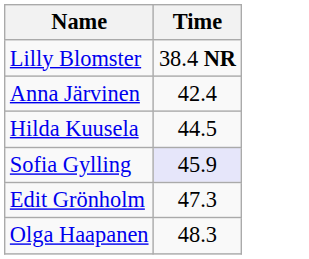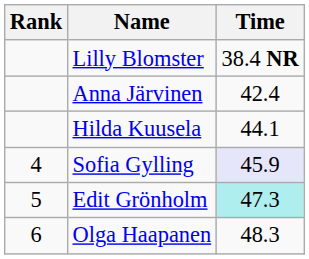 <table class="wikitable" style="text-align:center">
 <tr>
+<th>Rank</th>
 <th>Name</th>
 <th>Time</th>
 </tr>
 <tr>
+<td></td>
 <td align=left><a href='#'>Lilly Blomster</a></td>
 <td>38.4 <strong>NR</strong></td>
 </tr>
 <tr>
+<td></td>
 <td align=left><a href='#'>Anna Järvinen</a></td>
 <td>42.4</td>
 </tr>
 <tr>
+<td></td>
 <td align=left><a href='#'>Hilda Kuusela</a></td>
-<td>44.5</td>
+<td>44.1</td>
 </tr>
 <tr>
+<td>4</td>
 <td align=left><a href='#'>Sofia Gylling</a></td>
 <td style="background: lavender;">45.9</td>
 </tr>
 <tr>
+<td>5</td>
 <td align=left><a href='#'>Edit Grönholm</a></td>
-<td>47.3</td>
+<td style="background: paleturquoise;">47.3</td>
 </tr>
 <tr>
+<td>6</td>
 <td align=left><a href='#'>Olga Haapanen</a></td>
 <td>48.3</td>
 </tr>
 </table>
